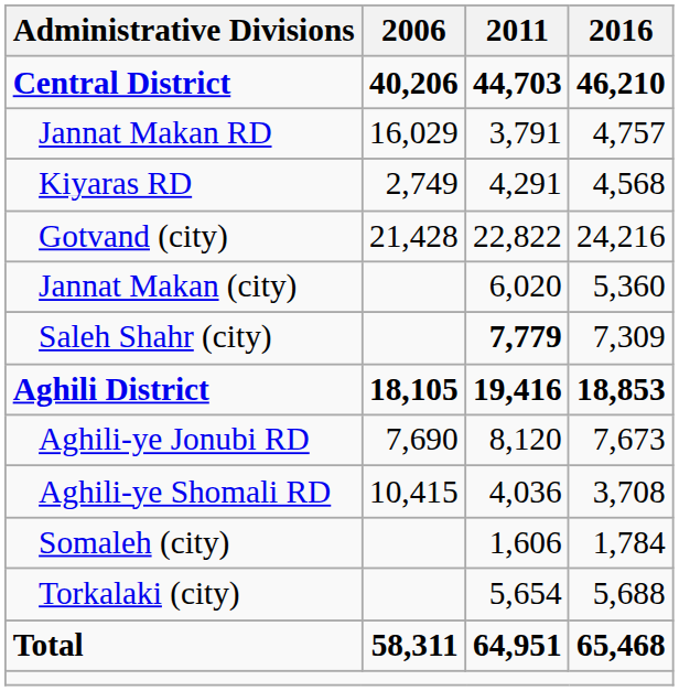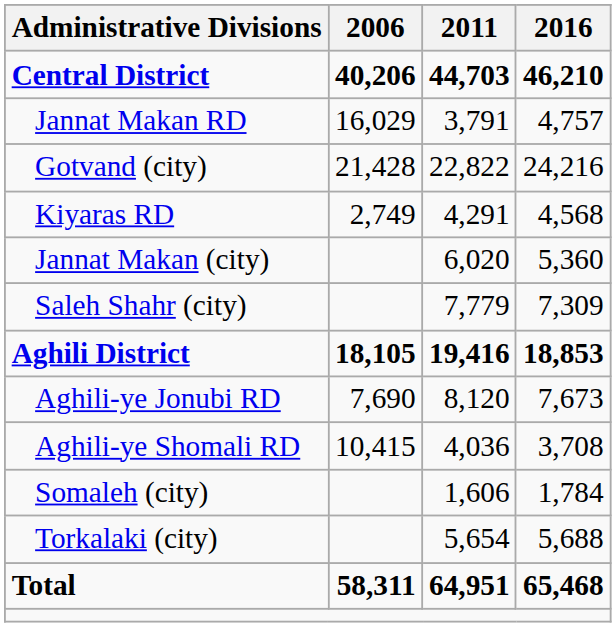 <table class="wikitable">
 <tr>
 <th>Administrative Divisions</th>
 <th>2006</th>
 <th>2011</th>
 <th>2016</th>
 </tr>
 <tr>
 <td><strong><a href='#'>Central District</a></strong></td>
 <td style="text-align: right;"><strong>40,206</strong></td>
 <td style="text-align: right;"><strong>44,703</strong></td>
 <td style="text-align: right;"><strong>46,210</strong></td>
 </tr>
 <tr>
 <td style="padding-left: 1em;"><a href='#'>Jannat Makan RD</a></td>
 <td style="text-align: right;">16,029</td>
 <td style="text-align: right;">3,791</td>
 <td style="text-align: right;">4,757</td>
 </tr>
 <tr>
+<td style="padding-left: 1em;"><a href='#'>Gotvand</a> (city)</td>
+<td style="text-align: right;">21,428</td>
+<td style="text-align: right;">22,822</td>
+<td style="text-align: right;">24,216</td>
+</tr>
+<tr>
 <td style="padding-left: 1em;"><a href='#'>Kiyaras RD</a></td>
 <td style="text-align: right;">2,749</td>
 <td style="text-align: right;">4,291</td>
 <td style="text-align: right;">4,568</td>
-</tr>
-<tr>
-<td style="padding-left: 1em;"><a href='#'>Gotvand</a> (city)</td>
-<td style="text-align: right;">21,428</td>
-<td style="text-align: right;">22,822</td>
-<td style="text-align: right;">24,216</td>
 </tr>
 <tr>
 <td style="padding-left: 1em;"><a href='#'>Jannat Makan</a> (city)</td>
 <td style="text-align: right;"></td>
 <td style="text-align: right;">6,020</td>
 <td style="text-align: right;">5,360</td>
 </tr>
 <tr>
 <td style="padding-left: 1em;"><a href='#'>Saleh Shahr</a> (city)</td>
 <td style="text-align: right;"></td>
-<td style="text-align: right;"><strong>7,779</strong></td>
+<td style="text-align: right;">7,779</td>
 <td style="text-align: right;">7,309</td>
 </tr>
 <tr>
 <td><strong><a href='#'>Aghili District</a></strong></td>
 <td style="text-align: right;"><strong>18,105</strong></td>
 <td style="text-align: right;"><strong>19,416</strong></td>
 <td style="text-align: right;"><strong>18,853</strong></td>
 </tr>
 <tr>
 <td style="padding-left: 1em;"><a href='#'>Aghili-ye Jonubi RD</a></td>
 <td style="text-align: right;">7,690</td>
 <td style="text-align: right;">8,120</td>
 <td style="text-align: right;">7,673</td>
 </tr>
 <tr>
 <td style="padding-left: 1em;"><a href='#'>Aghili-ye Shomali RD</a></td>
 <td style="text-align: right;">10,415</td>
 <td style="text-align: right;">4,036</td>
 <td style="text-align: right;">3,708</td>
 </tr>
 <tr>
 <td style="padding-left: 1em;"><a href='#'>Somaleh</a> (city)</td>
 <td style="text-align: right;"></td>
 <td style="text-align: right;">1,606</td>
 <td style="text-align: right;">1,784</td>
 </tr>
 <tr>
 <td style="padding-left: 1em;"><a href='#'>Torkalaki</a> (city)</td>
 <td style="text-align: right;"></td>
 <td style="text-align: right;">5,654</td>
 <td style="text-align: right;">5,688</td>
 </tr>
 <tr>
 <td><strong>Total</strong></td>
 <td style="text-align: right;"><strong>58,311</strong></td>
 <td style="text-align: right;"><strong>64,951</strong></td>
 <td style="text-align: right;"><strong>65,468</strong></td>
 </tr>
 <tr>
 <td colspan=4></td>
 </tr>
 </table>
